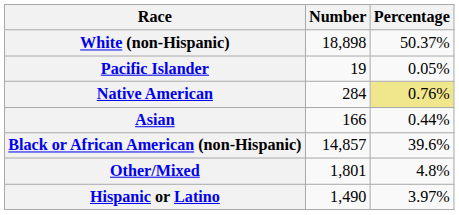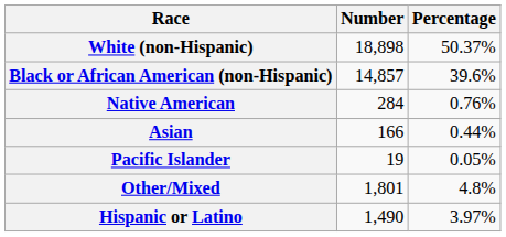 <table class="wikitable" style="text-align:right">
 <tr>
 <th scope="col">Race</th>
 <th scope="col">Number</th>
 <th scope="col">Percentage</th>
 </tr>
 <tr>
 <th scope="row"><a href='#'>White</a> (non-Hispanic)</th>
 <td>18,898</td>
 <td>50.37%</td>
 </tr>
 <tr>
-<th scope="row"><a href='#'>Pacific Islander</a></th>
-<td>19</td>
-<td>0.05%</td>
+<th scope="row"><a href='#'>Black or African American</a> (non-Hispanic)</th>
+<td>14,857</td>
+<td>39.6%</td>
 </tr>
 <tr>
 <th scope="row"><a href='#'>Native American</a></th>
 <td>284</td>
-<td style="background: khaki;">0.76%</td>
+<td>0.76%</td>
 </tr>
 <tr>
 <th scope="row"><a href='#'>Asian</a></th>
 <td>166</td>
 <td>0.44%</td>
 </tr>
 <tr>
-<th scope="row"><a href='#'>Black or African American</a> (non-Hispanic)</th>
-<td>14,857</td>
-<td>39.6%</td>
+<th scope="row"><a href='#'>Pacific Islander</a></th>
+<td>19</td>
+<td>0.05%</td>
 </tr>
 <tr>
 <th scope="row"><a href='#'>Other/Mixed</a></th>
 <td>1,801</td>
 <td>4.8%</td>
 </tr>
 <tr>
 <th scope="row"><a href='#'>Hispanic</a> or <a href='#'>Latino</a></th>
 <td>1,490</td>
 <td>3.97%</td>
 </tr>
 </table>
